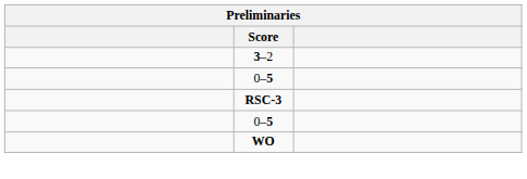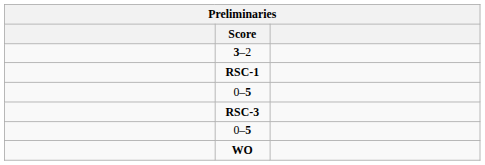 <table class="wikitable" style="text-align: center; font-size:90% ">
 <tr>
 <th colspan=3>Preliminaries</th>
 </tr>
 <tr>
 <th align=right width=250></th>
 <th width=60>Score</th>
 <th align=left width=250></th>
 </tr>
 <tr>
 <td align=left><strong></strong></td>
 <td><strong>3</strong>–2</td>
+<td align=left></td>
+</tr>
+<tr>
+<td align=left><strong></strong></td>
+<td><strong>RSC-1</strong></td>
 <td align=left></td>
 </tr>
 <tr>
 <td align=left></td>
 <td>0–<strong>5</strong></td>
 <td align=left><strong></strong></td>
 </tr>
 <tr>
 <td align=left><strong></strong></td>
 <td><strong>RSC-3</strong></td>
 <td align=left></td>
 </tr>
 <tr>
 <td align=left></td>
 <td>0–<strong>5</strong></td>
 <td align=left><strong></strong></td>
 </tr>
 <tr>
 <td align=left></td>
 <td><strong>WO</strong></td>
 <td align=left><strong></strong></td>
 </tr>
 </table>
